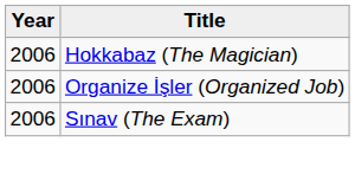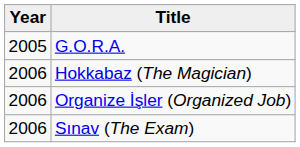 <table class="wikitable">
 <tr>
 <th style="background:#efefef;">Year</th>
 <th style="background:#efefef;">Title</th>
+</tr>
+<tr>
+<td>2005</td>
+<td><a href='#'>G.O.R.A.</a></td>
 </tr>
 <tr>
 <td>2006</td>
 <td><a href='#'>Hokkabaz</a> (<em>The Magician</em>)</td>
 </tr>
 <tr>
 <td>2006</td>
 <td><a href='#'>Organize İşler</a> (<em>Organized Job</em>)</td>
 </tr>
 <tr>
 <td>2006</td>
 <td><a href='#'>Sınav</a> (<em>The Exam</em>)</td>
 </tr>
 </table>
